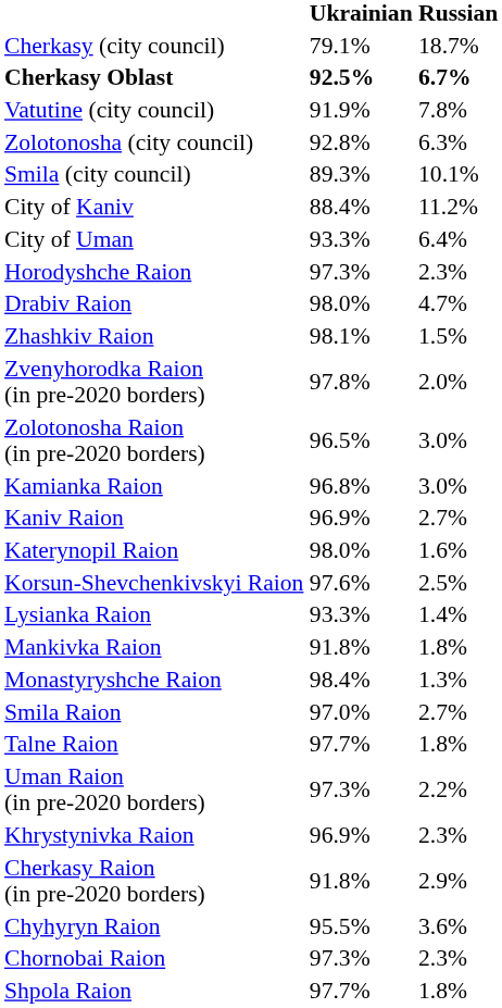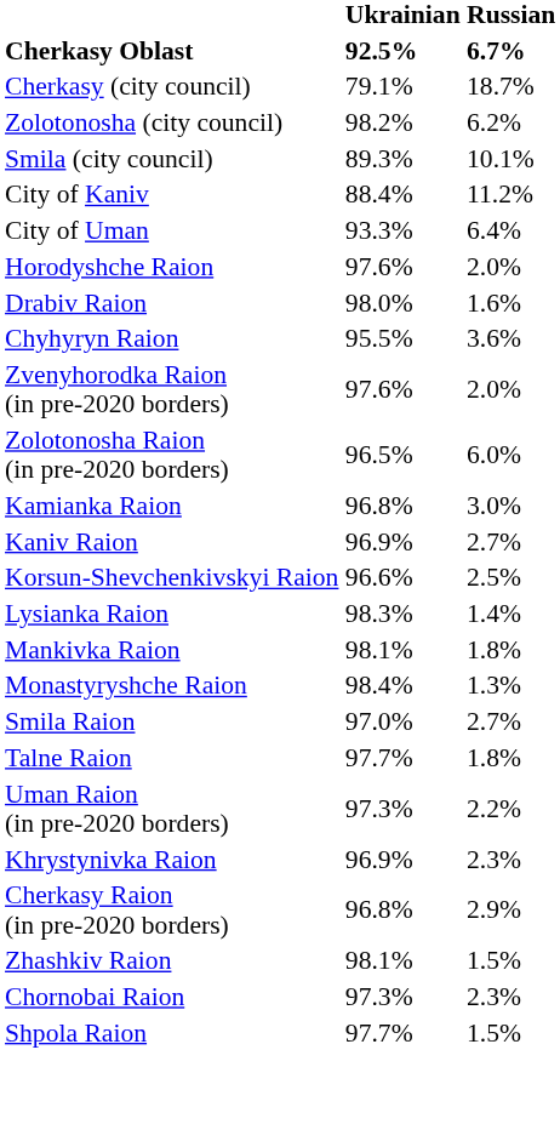 <table class="standard sortable">
 <tr>
 <th></th>
 <th>Ukrainian</th>
 <th>Russian</th>
 </tr>
 <tr>
+<td><strong>Cherkasy Oblast</strong></td>
+<td><strong>92.5%</strong></td>
+<td><strong>6.7%</strong></td>
+</tr>
+<tr>
 <td><a href='#'>Cherkasy</a> (city council)</td>
 <td>79.1%</td>
 <td>18.7%</td>
 </tr>
 <tr>
-<td><strong>Cherkasy Oblast</strong></td>
-<td><strong>92.5%</strong></td>
-<td><strong>6.7%</strong></td>
-</tr>
-<tr>
-<td><a href='#'>Vatutine</a> (city council)</td>
-<td>91.9%</td>
-<td>7.8%</td>
-</tr>
-<tr>
 <td><a href='#'>Zolotonosha</a> (city council)</td>
-<td>92.8%</td>
-<td>6.3%</td>
+<td>98.2%</td>
+<td>6.2%</td>
 </tr>
 <tr>
 <td><a href='#'>Smila</a> (city council)</td>
 <td>89.3%</td>
 <td>10.1%</td>
 </tr>
 <tr>
 <td>City of <a href='#'>Kaniv</a></td>
 <td>88.4%</td>
 <td>11.2%</td>
 </tr>
 <tr>
 <td>City of <a href='#'>Uman</a></td>
 <td>93.3%</td>
 <td>6.4%</td>
 </tr>
 <tr>
 <td><a href='#'>Horodyshche Raion</a></td>
-<td>97.3%</td>
-<td>2.3%</td>
+<td>97.6%</td>
+<td>2.0%</td>
 </tr>
 <tr>
 <td><a href='#'>Drabiv Raion</a></td>
 <td>98.0%</td>
-<td>4.7%</td>
+<td>1.6%</td>
 </tr>
 <tr>
-<td><a href='#'>Zhashkiv Raion</a></td>
-<td>98.1%</td>
-<td>1.5%</td>
+<td><a href='#'>Chyhyryn Raion</a></td>
+<td>95.5%</td>
+<td>3.6%</td>
 </tr>
 <tr>
 <td><a href='#'>Zvenyhorodka Raion</a><br>(in pre-2020 borders)</td>
-<td>97.8%</td>
+<td>97.6%</td>
 <td>2.0%</td>
 </tr>
 <tr>
 <td><a href='#'>Zolotonosha Raion</a><br>(in pre-2020 borders)</td>
 <td>96.5%</td>
-<td>3.0%</td>
+<td>6.0%</td>
 </tr>
 <tr>
 <td><a href='#'>Kamianka Raion</a></td>
 <td>96.8%</td>
 <td>3.0%</td>
 </tr>
 <tr>
 <td><a href='#'>Kaniv Raion</a></td>
 <td>96.9%</td>
 <td>2.7%</td>
 </tr>
 <tr>
-<td><a href='#'>Katerynopil Raion</a></td>
-<td>98.0%</td>
-<td>1.6%</td>
-</tr>
-<tr>
 <td><a href='#'>Korsun-Shevchenkivskyi Raion</a></td>
-<td>97.6%</td>
+<td>96.6%</td>
 <td>2.5%</td>
 </tr>
 <tr>
 <td><a href='#'>Lysianka Raion</a></td>
-<td>93.3%</td>
+<td>98.3%</td>
 <td>1.4%</td>
 </tr>
 <tr>
 <td><a href='#'>Mankivka Raion</a></td>
-<td>91.8%</td>
+<td>98.1%</td>
 <td>1.8%</td>
 </tr>
 <tr>
 <td><a href='#'>Monastyryshche Raion</a></td>
 <td>98.4%</td>
 <td>1.3%</td>
 </tr>
 <tr>
 <td><a href='#'>Smila Raion</a></td>
 <td>97.0%</td>
 <td>2.7%</td>
 </tr>
 <tr>
 <td><a href='#'>Talne Raion</a></td>
 <td>97.7%</td>
 <td>1.8%</td>
 </tr>
 <tr>
 <td><a href='#'>Uman Raion</a><br>(in pre-2020 borders)</td>
 <td>97.3%</td>
 <td>2.2%</td>
 </tr>
 <tr>
 <td><a href='#'>Khrystynivka Raion</a></td>
 <td>96.9%</td>
 <td>2.3%</td>
 </tr>
 <tr>
 <td><a href='#'>Cherkasy Raion</a><br>(in pre-2020 borders)</td>
-<td>91.8%</td>
+<td>96.8%</td>
 <td>2.9%</td>
 </tr>
 <tr>
-<td><a href='#'>Chyhyryn Raion</a></td>
-<td>95.5%</td>
-<td>3.6%</td>
+<td><a href='#'>Zhashkiv Raion</a></td>
+<td>98.1%</td>
+<td>1.5%</td>
 </tr>
 <tr>
 <td><a href='#'>Chornobai Raion</a></td>
 <td>97.3%</td>
 <td>2.3%</td>
 </tr>
 <tr>
 <td><a href='#'>Shpola Raion</a></td>
 <td>97.7%</td>
-<td>1.8%</td>
+<td>1.5%</td>
 </tr>
 </table>
